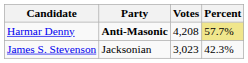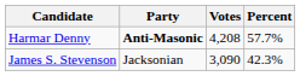 <table class=wikitable>
 <tr>
 <th>Candidate</th>
 <th>Party</th>
 <th>Votes</th>
 <th>Percent</th>
 </tr>
 <tr>
 <td><a href='#'>Harmar Denny</a></td>
 <td><strong>Anti-Masonic</strong></td>
 <td>4,208</td>
-<td style="background: khaki;">57.7%</td>
+<td>57.7%</td>
 </tr>
 <tr>
 <td><a href='#'>James S. Stevenson</a></td>
 <td>Jacksonian</td>
-<td>3,023</td>
+<td>3,090</td>
 <td>42.3%</td>
 </tr>
 </table>
